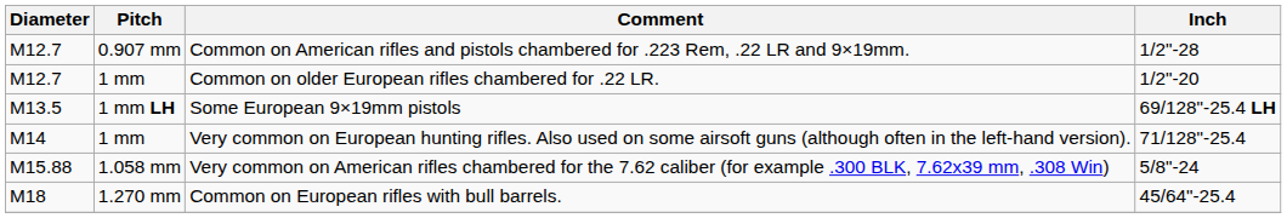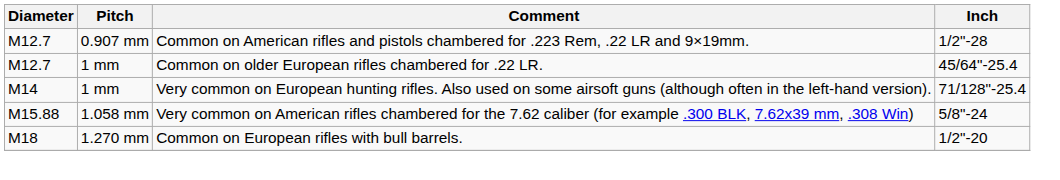 <table class="wikitable sortable" style="text-align: left;">
 <tr>
 <th>Diameter</th>
 <th>Pitch</th>
 <th>Comment</th>
 <th>Inch</th>
 </tr>
 <tr>
 <td>M12.7</td>
 <td>0.907 mm</td>
 <td>Common on American rifles and pistols chambered for .223 Rem, .22 LR and 9×19mm.</td>
 <td>1/2"-28</td>
 </tr>
 <tr>
 <td>M12.7</td>
 <td>1 mm</td>
 <td>Common on older European rifles chambered for .22 LR.</td>
-<td>1/2"-20</td>
-</tr>
-<tr>
-<td>M13.5</td>
-<td>1 mm <strong>LH</strong></td>
-<td>Some European 9×19mm pistols</td>
-<td>69/128"-25.4 <strong>LH</strong></td>
+<td>45/64"-25.4</td>
 </tr>
 <tr>
 <td>M14</td>
 <td>1 mm</td>
 <td>Very common on European hunting rifles. Also used on some airsoft guns (although often in the left-hand version).</td>
 <td>71/128"-25.4</td>
 </tr>
 <tr>
 <td>M15.88</td>
 <td>1.058 mm</td>
 <td>Very common on American rifles chambered for the 7.62 caliber (for example <a href='#'>.300 BLK</a>, <a href='#'>7.62x39 mm</a>, <a href='#'>.308 Win</a>)</td>
 <td>5/8"-24</td>
 </tr>
 <tr>
 <td>M18</td>
 <td>1.270 mm</td>
 <td>Common on European rifles with bull barrels.</td>
-<td>45/64"-25.4</td>
+<td>1/2"-20</td>
 </tr>
 <tr>
 </tr>
 </table>
